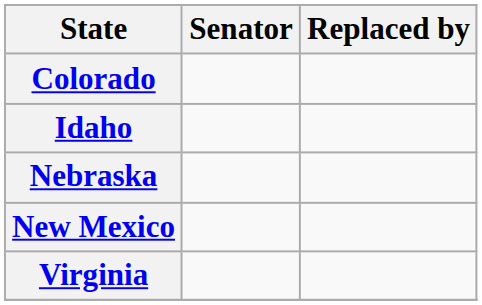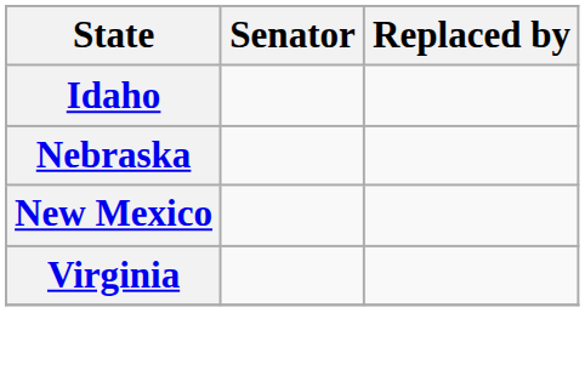 <table class="wikitable sortable plainrowheaders">
 <tr>
 <th scope="col">State</th>
 <th scope="col">Senator</th>
 <th scope="col">Replaced by</th>
-</tr>
-<tr>
-<th><a href='#'>Colorado</a></th>
-<td></td>
-<td></td>
 </tr>
 <tr>
 <th><a href='#'>Idaho</a></th>
 <td></td>
 <td></td>
 </tr>
 <tr>
 <th><a href='#'>Nebraska</a></th>
 <td></td>
 <td></td>
 </tr>
 <tr>
 <th><a href='#'>New Mexico</a></th>
 <td></td>
 <td></td>
 </tr>
 <tr>
 <th><a href='#'>Virginia</a></th>
 <td></td>
 <td></td>
 </tr>
 <tr>
 </tr>
 </table>
